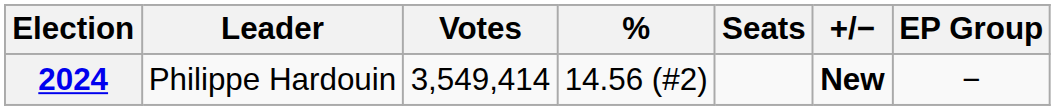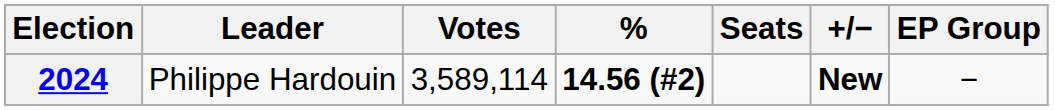 <table class="wikitable" style=text-align:center;>
 <tr>
 <th>Election</th>
 <th>Leader</th>
 <th>Votes</th>
 <th>%</th>
 <th>Seats</th>
 <th>+/−</th>
 <th>EP Group</th>
 </tr>
 <tr>
 <th><a href='#'>2024</a></th>
 <td>Philippe Hardouin</td>
-<td>3,549,414</td>
-<td>14.56 (#2)</td>
+<td>3,589,114</td>
+<td><strong>14.56 (#2)</strong></td>
 <td></td>
 <td><strong>New</strong></td>
 <td>−</td>
 </tr>
 </table>
